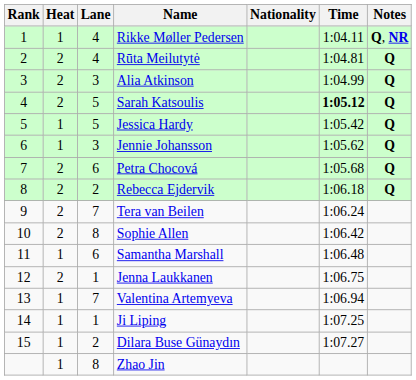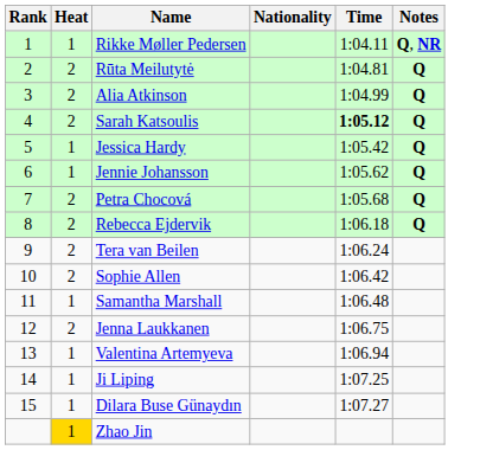 <table class="wikitable sortable" style="text-align:center">
 <tr>
 <th>Rank</th>
 <th>Heat</th>
-<th>Lane</th>
 <th>Name</th>
 <th>Nationality</th>
 <th>Time</th>
 <th>Notes</th>
 </tr>
 <tr bgcolor=ccffcc>
 <td>1</td>
 <td>1</td>
-<td>4</td>
 <td align=left><a href='#'>Rikke Møller Pedersen</a></td>
 <td align=left></td>
 <td>1:04.11</td>
 <td><strong>Q</strong>, <strong><a href='#'>NR</a></strong></td>
 </tr>
 <tr bgcolor=ccffcc>
 <td>2</td>
 <td>2</td>
-<td>4</td>
 <td align=left><a href='#'>Rūta Meilutytė</a></td>
 <td align=left></td>
 <td>1:04.81</td>
 <td><strong>Q</strong></td>
 </tr>
 <tr bgcolor=ccffcc>
 <td>3</td>
 <td>2</td>
-<td>3</td>
 <td align=left><a href='#'>Alia Atkinson</a></td>
 <td align=left></td>
 <td>1:04.99</td>
 <td><strong>Q</strong></td>
 </tr>
 <tr bgcolor=ccffcc>
 <td>4</td>
 <td>2</td>
-<td>5</td>
 <td align=left><a href='#'>Sarah Katsoulis</a></td>
 <td align=left></td>
 <td><strong>1:05.12</strong></td>
 <td><strong>Q</strong></td>
 </tr>
 <tr bgcolor=ccffcc>
 <td>5</td>
 <td>1</td>
-<td>5</td>
 <td align=left><a href='#'>Jessica Hardy</a></td>
 <td align=left></td>
 <td>1:05.42</td>
 <td><strong>Q</strong></td>
 </tr>
 <tr bgcolor=ccffcc>
 <td>6</td>
 <td>1</td>
-<td>3</td>
 <td align=left><a href='#'>Jennie Johansson</a></td>
 <td align=left></td>
 <td>1:05.62</td>
 <td><strong>Q</strong></td>
 </tr>
 <tr bgcolor=ccffcc>
 <td>7</td>
 <td>2</td>
-<td>6</td>
 <td align=left><a href='#'>Petra Chocová</a></td>
 <td align=left></td>
 <td>1:05.68</td>
 <td><strong>Q</strong></td>
 </tr>
 <tr bgcolor=ccffcc>
 <td>8</td>
-<td>2</td>
 <td>2</td>
 <td align=left><a href='#'>Rebecca Ejdervik</a></td>
 <td align=left></td>
 <td>1:06.18</td>
 <td><strong>Q</strong></td>
 </tr>
 <tr>
 <td>9</td>
 <td>2</td>
-<td>7</td>
 <td align=left><a href='#'>Tera van Beilen</a></td>
 <td align=left></td>
 <td>1:06.24</td>
 <td></td>
 </tr>
 <tr>
 <td>10</td>
 <td>2</td>
-<td>8</td>
 <td align=left><a href='#'>Sophie Allen</a></td>
 <td align=left></td>
 <td>1:06.42</td>
 <td></td>
 </tr>
 <tr>
 <td>11</td>
 <td>1</td>
-<td>6</td>
 <td align=left><a href='#'>Samantha Marshall</a></td>
 <td align=left></td>
 <td>1:06.48</td>
 <td></td>
 </tr>
 <tr>
 <td>12</td>
 <td>2</td>
-<td>1</td>
 <td align=left><a href='#'>Jenna Laukkanen</a></td>
 <td align=left></td>
 <td>1:06.75</td>
 <td></td>
 </tr>
 <tr>
 <td>13</td>
 <td>1</td>
-<td>7</td>
 <td align=left><a href='#'>Valentina Artemyeva</a></td>
 <td align=left></td>
 <td>1:06.94</td>
 <td></td>
 </tr>
 <tr>
 <td>14</td>
-<td>1</td>
 <td>1</td>
 <td align=left><a href='#'>Ji Liping</a></td>
 <td align=left></td>
 <td>1:07.25</td>
 <td></td>
 </tr>
 <tr>
 <td>15</td>
 <td>1</td>
-<td>2</td>
 <td align=left><a href='#'>Dilara Buse Günaydın</a></td>
 <td align=left></td>
 <td>1:07.27</td>
 <td></td>
 </tr>
 <tr>
 <td></td>
-<td>1</td>
-<td>8</td>
+<td style="background: gold;">1</td>
 <td align=left><a href='#'>Zhao Jin</a></td>
 <td align=left></td>
 <td></td>
 <td></td>
 </tr>
 </table>
